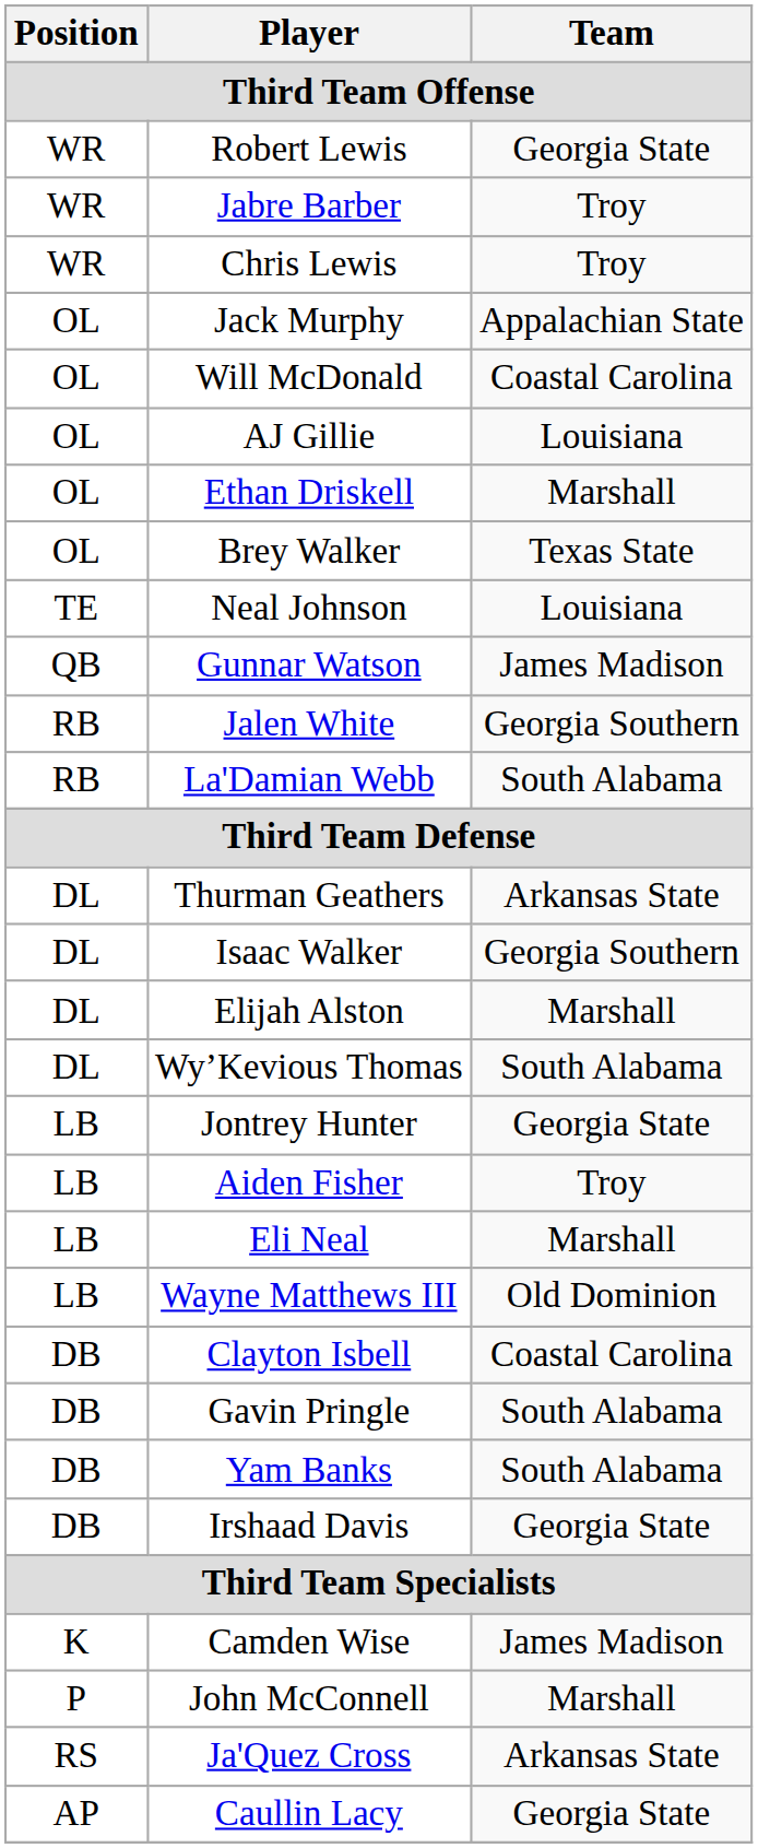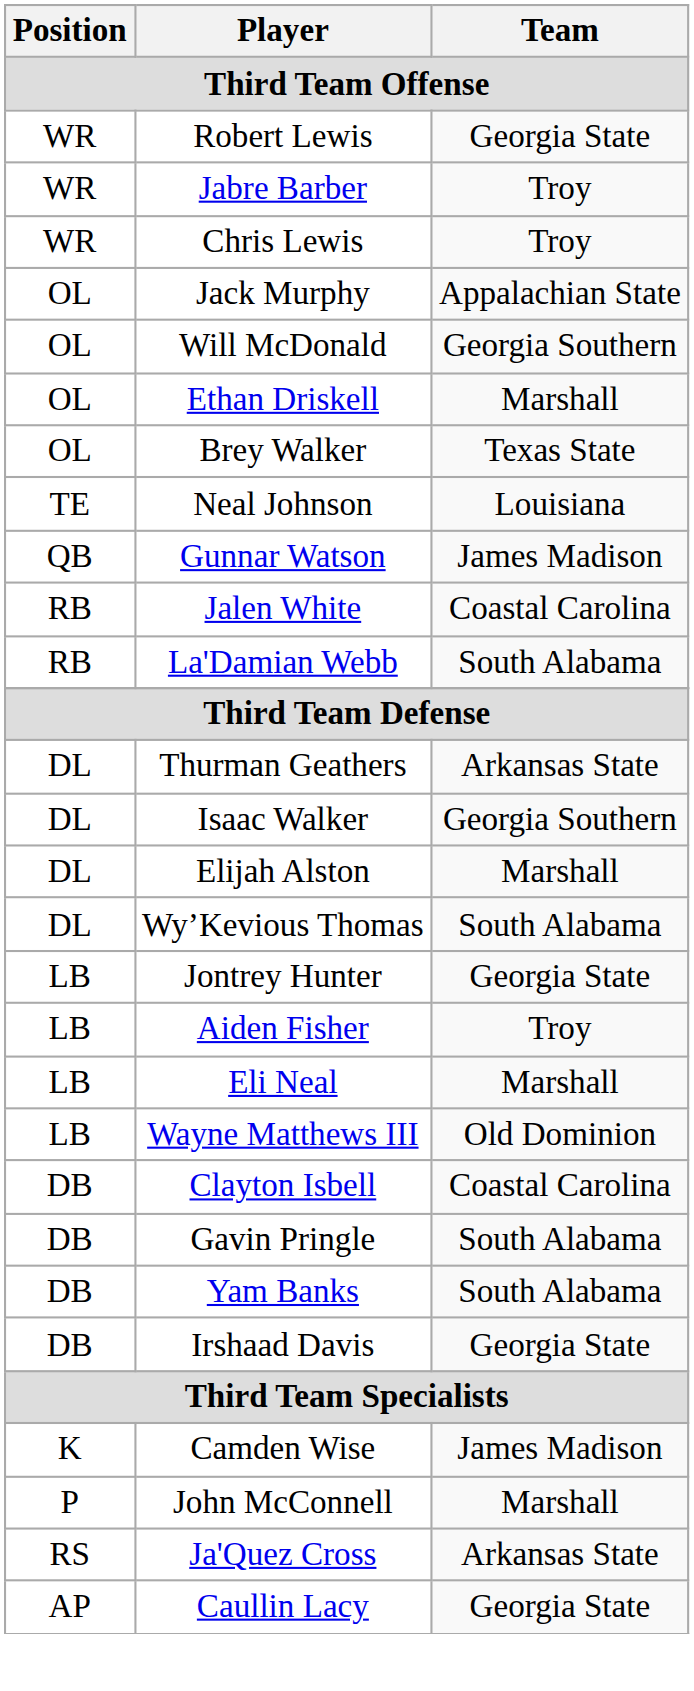 <table class="wikitable" border="0">
 <tr>
 <th>Position</th>
 <th>Player</th>
 <th>Team</th>
 </tr>
 <tr>
 <td colspan="3" style="text-align:center; background:#ddd;"><strong>Third Team Offense </strong></td>
 </tr>
 <tr style="text-align:center;">
 <td style="background:white">WR</td>
 <td style="background:white">Robert Lewis</td>
 <td style=>Georgia State</td>
 </tr>
 <tr style="text-align:center;">
 <td style="background:white">WR</td>
 <td style="background:white"><a href='#'>Jabre Barber</a></td>
 <td style=>Troy</td>
 </tr>
 <tr style="text-align:center;">
 <td style="background:white">WR</td>
 <td style="background:white">Chris Lewis</td>
 <td style=>Troy</td>
 </tr>
 <tr style="text-align:center;">
 <td style="background:white">OL</td>
 <td style="background:white">Jack Murphy</td>
 <td style=>Appalachian State</td>
 </tr>
 <tr style="text-align:center;">
 <td style="background:white">OL</td>
 <td style="background:white">Will McDonald</td>
-<td style=>Coastal Carolina</td>
-</tr>
-<tr style="text-align:center;">
-<td style="background:white">OL</td>
-<td style="background:white">AJ Gillie</td>
-<td style=>Louisiana</td>
+<td style=>Georgia Southern</td>
 </tr>
 <tr style="text-align:center;">
 <td style="background:white">OL</td>
 <td style="background:white"><a href='#'>Ethan Driskell</a></td>
 <td style=>Marshall</td>
 </tr>
 <tr style="text-align:center;">
 <td style="background:white">OL</td>
 <td style="background:white">Brey Walker</td>
 <td style=>Texas State</td>
 </tr>
 <tr style="text-align:center;">
 <td style="background:white">TE</td>
 <td style="background:white">Neal Johnson</td>
 <td style=>Louisiana</td>
 </tr>
 <tr style="text-align:center;">
 <td style="background:white">QB</td>
 <td style="background:white"><a href='#'>Gunnar Watson</a></td>
 <td style=>James Madison</td>
 </tr>
 <tr style="text-align:center;">
 <td style="background:white">RB</td>
 <td style="background:white"><a href='#'>Jalen White</a></td>
-<td style=>Georgia Southern</td>
+<td style=>Coastal Carolina</td>
 </tr>
 <tr style="text-align:center;">
 <td style="background:white">RB</td>
 <td style="background:white"><a href='#'>La'Damian Webb</a></td>
 <td style=>South Alabama</td>
 </tr>
 <tr style="text-align:center;">
 </tr>
 <tr>
 <td colspan="3" style="text-align:center; background:#ddd;"><strong>Third Team Defense</strong></td>
 </tr>
 <tr style="text-align:center;">
 <td style="background:white">DL</td>
 <td style="background:white">Thurman Geathers</td>
 <td style=>Arkansas State</td>
 </tr>
 <tr style="text-align:center;">
 <td style="background:white">DL</td>
 <td style="background:white">Isaac Walker</td>
 <td style=>Georgia Southern</td>
 </tr>
 <tr style="text-align:center;">
 <td style="background:white">DL</td>
 <td style="background:white">Elijah Alston</td>
 <td style=>Marshall</td>
 </tr>
 <tr style="text-align:center;">
 <td style="background:white">DL</td>
 <td style="background:white">Wy’Kevious Thomas</td>
 <td style=>South Alabama</td>
 </tr>
 <tr style="text-align:center;">
 <td style="background:white">LB</td>
 <td style="background:white">Jontrey Hunter</td>
 <td style=>Georgia State</td>
 </tr>
 <tr style="text-align:center;">
 <td style="background:white">LB</td>
 <td style="background:white"><a href='#'>Aiden Fisher</a></td>
 <td style=>Troy</td>
 </tr>
 <tr style="text-align:center;">
 <td style="background:white">LB</td>
 <td style="background:white"><a href='#'>Eli Neal</a></td>
 <td style=>Marshall</td>
 </tr>
 <tr style="text-align:center;">
 <td style="background:white">LB</td>
 <td style="background:white"><a href='#'>Wayne Matthews III</a></td>
 <td style=>Old Dominion</td>
 </tr>
 <tr style="text-align:center;">
 <td style="background:white">DB</td>
 <td style="background:white"><a href='#'>Clayton Isbell</a></td>
 <td style=>Coastal Carolina</td>
 </tr>
 <tr style="text-align:center;">
 <td style="background:white">DB</td>
 <td style="background:white">Gavin Pringle</td>
 <td style=>South Alabama</td>
 </tr>
 <tr style="text-align:center;">
 <td style="background:white">DB</td>
 <td style="background:white"><a href='#'>Yam Banks</a></td>
 <td style=>South Alabama</td>
 </tr>
 <tr style="text-align:center;">
 <td style="background:white">DB</td>
 <td style="background:white">Irshaad Davis</td>
 <td style=>Georgia State</td>
 </tr>
 <tr>
 <td colspan="3" style="text-align:center; background:#ddd;"><strong>Third Team Specialists</strong></td>
 </tr>
 <tr style="text-align:center;">
 <td style="background:white">K</td>
 <td style="background:white">Camden Wise</td>
 <td style=>James Madison</td>
 </tr>
 <tr style="text-align:center;">
 <td style="background:white">P</td>
 <td style="background:white">John McConnell</td>
 <td style=>Marshall</td>
 </tr>
 <tr style="text-align:center;">
 <td style="background:white">RS</td>
 <td style="background:white"><a href='#'>Ja'Quez Cross</a></td>
 <td style=>Arkansas State</td>
 </tr>
 <tr style="text-align:center;">
 <td style="background:white">AP</td>
 <td style="background:white"><a href='#'>Caullin Lacy</a></td>
 <td style=>Georgia State</td>
 </tr>
 <tr style="text-align:center;">
 </tr>
 </table>
